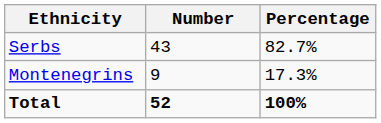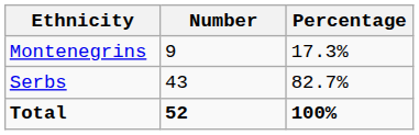 <table class="wikitable">
 <tr>
 <th width="100px">Ethnicity</th>
 <th width="80px">Number</th>
 <th width="80px">Percentage</th>
 </tr>
 <tr>
+<td><a href='#'>Montenegrins</a></td>
+<td>9</td>
+<td>17.3%</td>
+</tr>
+<tr>
 <td><a href='#'>Serbs</a></td>
 <td>43</td>
 <td>82.7%</td>
-</tr>
-<tr>
-<td><a href='#'>Montenegrins</a></td>
-<td>9</td>
-<td>17.3%</td>
 </tr>
 <tr>
 <td><strong>Total</strong></td>
 <td><strong>52</strong></td>
 <td><strong>100%</strong></td>
 </tr>
 </table>
